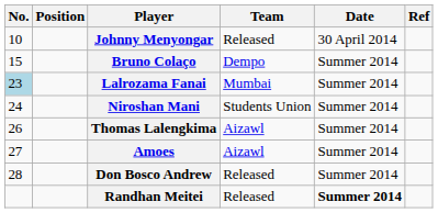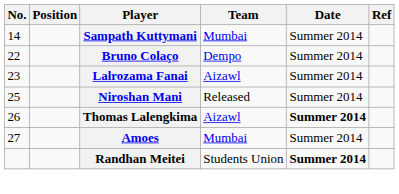 <table class="wikitable plainrowheaders" style="text-align:center; text-align:left">
 <tr>
 <th>No.</th>
 <th scope=col>Position</th>
 <th scope=col>Player</th>
 <th scope=col>Team</th>
 <th scope=col>Date</th>
 <th scope=col>Ref</th>
 </tr>
 <tr>
-<td>10</td>
+<td>14</td>
 <td></td>
-<th scope=row> <a href='#'>Johnny Menyongar</a></th>
-<td>Released</td>
-<td>30 April 2014</td>
+<th scope=row> <a href='#'>Sampath Kuttymani</a></th>
+<td> <a href='#'>Mumbai</a></td>
+<td>Summer 2014</td>
 <td></td>
 </tr>
 <tr>
-<td>15</td>
+<td>22</td>
 <td></td>
 <th scope=row> <a href='#'>Bruno Colaço</a></th>
 <td> <a href='#'>Dempo</a></td>
 <td>Summer 2014</td>
 <td></td>
 </tr>
 <tr>
-<td style="background: lightblue;">23</td>
+<td>23</td>
 <td></td>
 <th scope=row> <a href='#'>Lalrozama Fanai</a></th>
-<td> <a href='#'>Mumbai</a></td>
+<td> <a href='#'>Aizawl</a></td>
 <td>Summer 2014</td>
 <td></td>
 </tr>
 <tr>
-<td>24</td>
+<td>25</td>
 <td></td>
 <th scope=row> <a href='#'>Niroshan Mani</a></th>
-<td> Students Union</td>
+<td>Released</td>
 <td>Summer 2014</td>
 <td></td>
 </tr>
 <tr>
 <td>26</td>
 <td></td>
 <th scope=row> Thomas Lalengkima</th>
 <td> <a href='#'>Aizawl</a></td>
-<td>Summer 2014</td>
+<td><strong>Summer 2014</strong></td>
 <td></td>
 </tr>
 <tr>
 <td>27</td>
 <td></td>
 <th scope=row> <a href='#'>Amoes</a></th>
-<td> <a href='#'>Aizawl</a></td>
-<td>Summer 2014</td>
-<td></td>
-</tr>
-<tr>
-<td>28</td>
-<td></td>
-<th scope=row> Don Bosco Andrew</th>
-<td>Released</td>
+<td> <a href='#'>Mumbai</a></td>
 <td>Summer 2014</td>
 <td></td>
 </tr>
 <tr>
 <td></td>
 <td></td>
 <th scope=row> Randhan Meitei</th>
-<td>Released</td>
+<td> Students Union</td>
 <td><strong>Summer 2014</strong></td>
 <td></td>
 </tr>
 </table>
